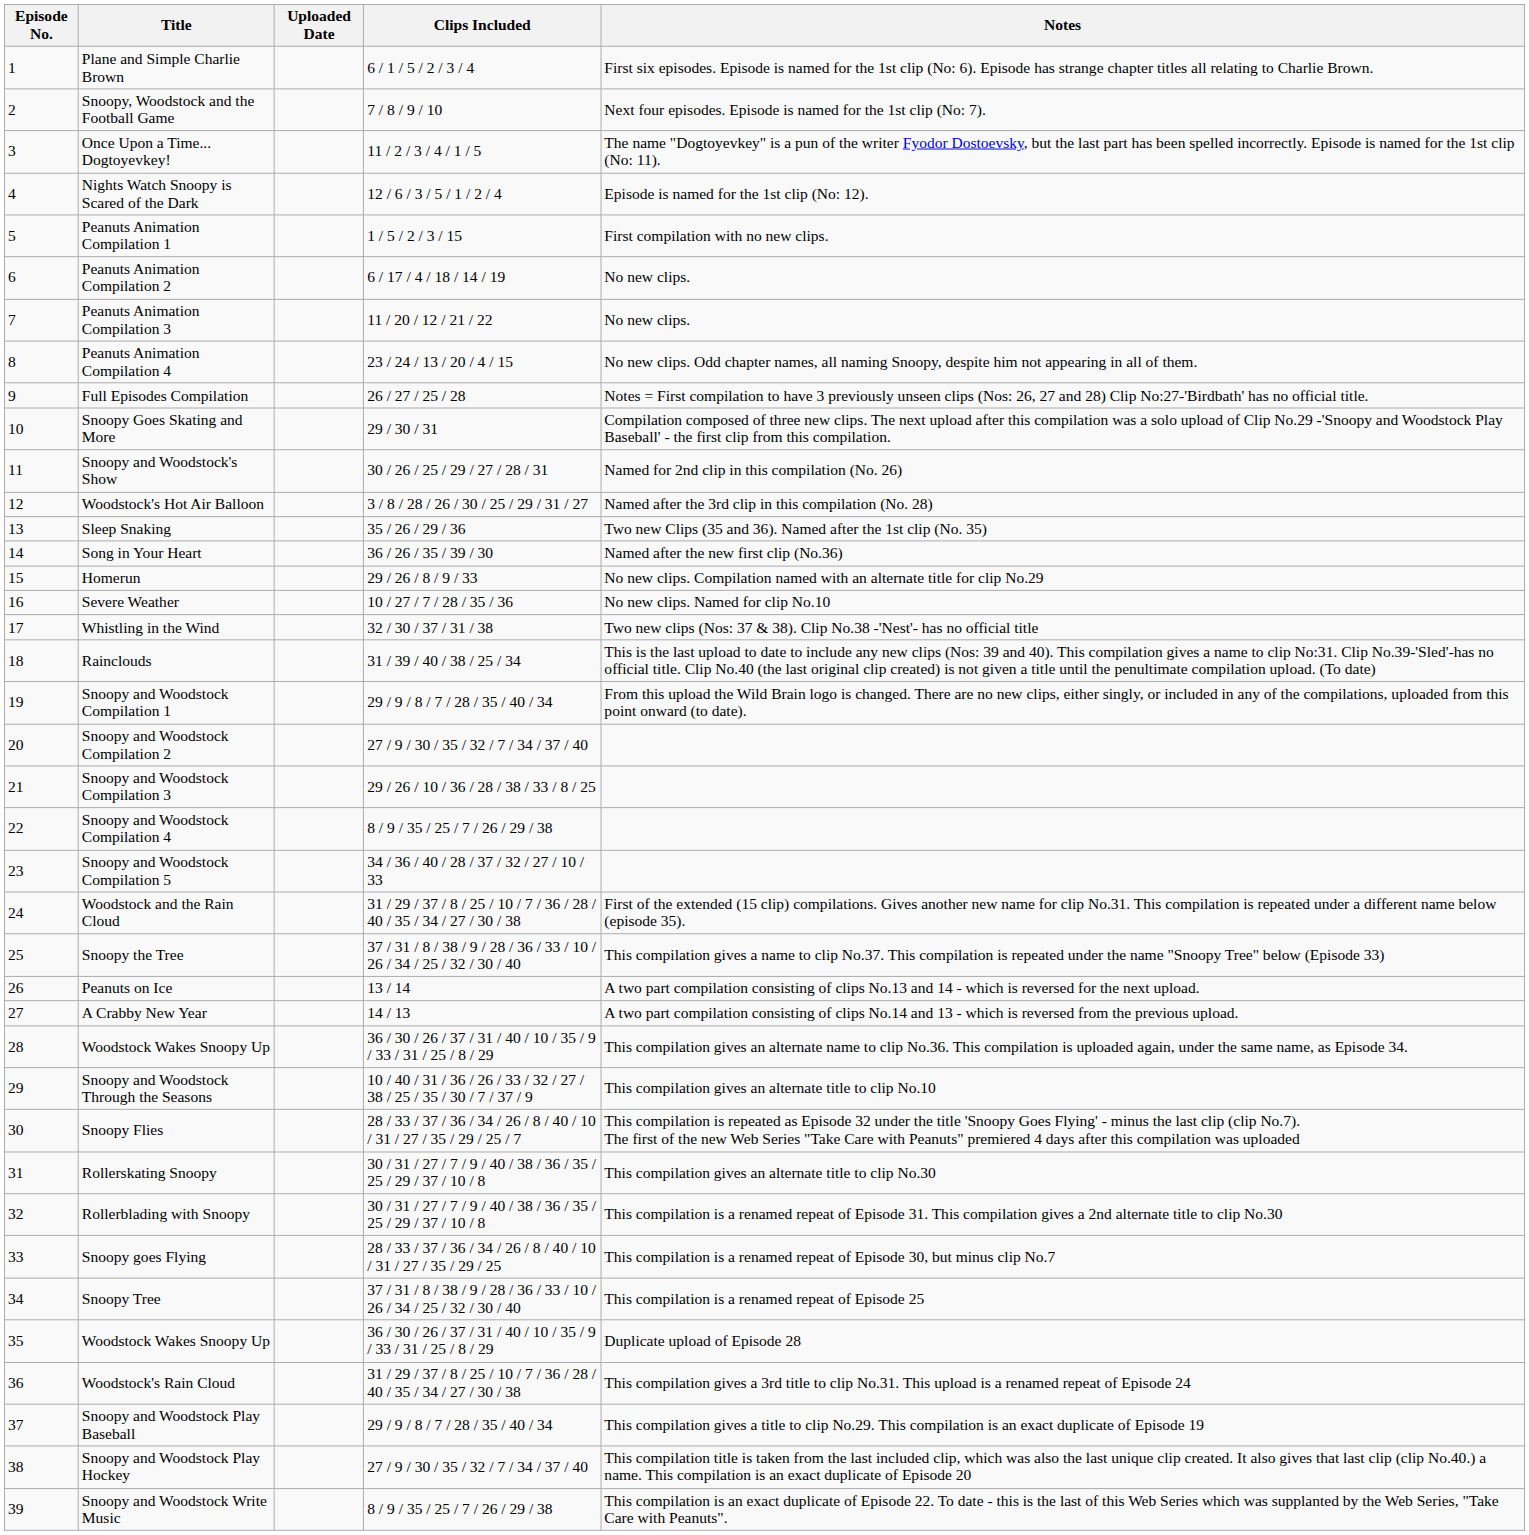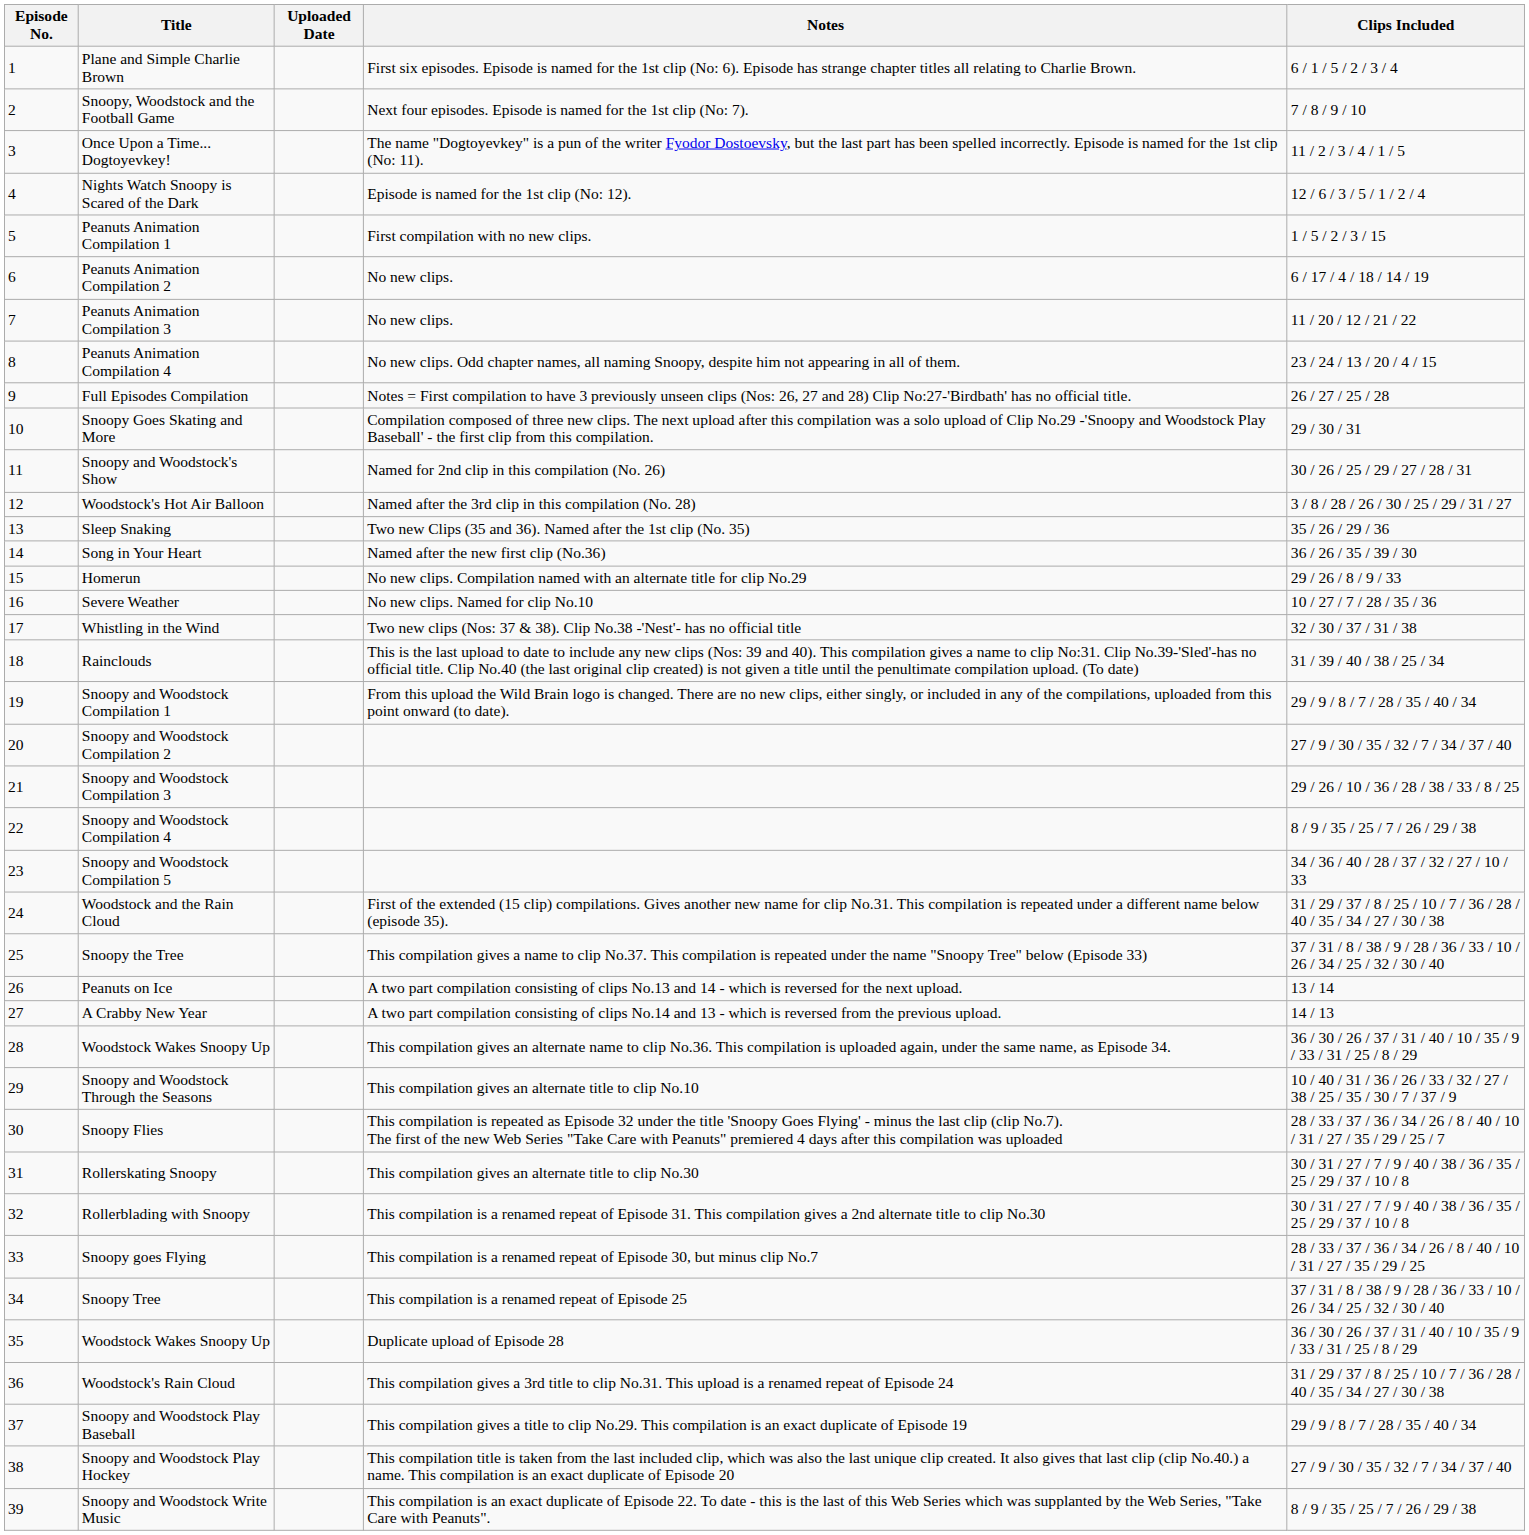 <table class="wikitable sortable static-row-numbers static-row-header-text">
 <tr>
 <th>Episode No.</th>
 <th>Title</th>
 <th>Uploaded Date</th>
+<th>Notes</th>
 <th>Clips Included</th>
-<th>Notes</th>
 </tr>
 <tr>
 <td>1</td>
 <td>Plane and Simple Charlie Brown</td>
 <td></td>
+<td>First six episodes. Episode is named for the 1st clip (No: 6). Episode has strange chapter titles all relating to Charlie Brown.</td>
 <td>6 / 1 / 5 / 2 / 3 / 4</td>
-<td>First six episodes. Episode is named for the 1st clip (No: 6). Episode has strange chapter titles all relating to Charlie Brown.</td>
 </tr>
 <tr>
 <td>2</td>
 <td>Snoopy, Woodstock and the Football Game</td>
 <td></td>
+<td>Next four episodes. Episode is named for the 1st clip (No: 7).</td>
 <td>7 / 8 / 9 / 10</td>
-<td>Next four episodes. Episode is named for the 1st clip (No: 7).</td>
 </tr>
 <tr>
 <td>3</td>
 <td>Once Upon a Time... Dogtoyevkey!</td>
 <td></td>
+<td>The name "Dogtoyevkey" is a pun of the writer <a href='#'>Fyodor Dostoevsky</a>, but the last part has been spelled incorrectly. Episode is named for the 1st clip (No: 11).</td>
 <td>11 / 2 / 3 / 4 / 1 / 5</td>
-<td>The name "Dogtoyevkey" is a pun of the writer <a href='#'>Fyodor Dostoevsky</a>, but the last part has been spelled incorrectly. Episode is named for the 1st clip (No: 11).</td>
 </tr>
 <tr>
 <td>4</td>
 <td>Nights Watch Snoopy is Scared of the Dark</td>
 <td></td>
+<td>Episode is named for the 1st clip (No: 12).</td>
 <td>12 / 6 / 3 / 5 / 1 / 2 / 4</td>
-<td>Episode is named for the 1st clip (No: 12).</td>
 </tr>
 <tr>
 <td>5</td>
 <td>Peanuts Animation Compilation 1</td>
 <td></td>
+<td>First compilation with no new clips.</td>
 <td>1 / 5 / 2 / 3 / 15</td>
-<td>First compilation with no new clips.</td>
 </tr>
 <tr>
 <td>6</td>
 <td>Peanuts Animation Compilation 2</td>
 <td></td>
+<td>No new clips.</td>
 <td>6 / 17 / 4 / 18 / 14 / 19</td>
-<td>No new clips.</td>
 </tr>
 <tr>
 <td>7</td>
 <td>Peanuts Animation Compilation 3</td>
 <td></td>
+<td>No new clips.</td>
 <td>11 / 20 / 12 / 21 / 22</td>
-<td>No new clips.</td>
 </tr>
 <tr>
 <td>8</td>
 <td>Peanuts Animation Compilation 4</td>
 <td></td>
+<td>No new clips. Odd chapter names, all naming Snoopy, despite him not appearing in all of them.</td>
 <td>23 / 24 / 13 / 20 / 4 / 15</td>
-<td>No new clips. Odd chapter names, all naming Snoopy, despite him not appearing in all of them.</td>
 </tr>
 <tr>
 <td>9</td>
 <td Snoopy and Woodstock>Full Episodes Compilation</td>
 <td></td>
+<td>Notes    	  = First compilation to have 3 previously unseen clips (Nos: 26, 27 and 28) Clip No:27-'Birdbath' has no official title.</td>
 <td>26 / 27 / 25 / 28</td>
-<td>Notes    	  = First compilation to have 3 previously unseen clips (Nos: 26, 27 and 28) Clip No:27-'Birdbath' has no official title.</td>
 </tr>
 <tr>
 <td>10</td>
 <td>Snoopy Goes Skating and More</td>
 <td></td>
+<td>Compilation composed of three new clips. The next upload after this compilation was a solo upload of Clip No.29 -'Snoopy and Woodstock Play Baseball' - the first clip from this compilation.</td>
 <td>29 / 30 / 31</td>
-<td>Compilation composed of three new clips. The next upload after this compilation was a solo upload of Clip No.29 -'Snoopy and Woodstock Play Baseball' - the first clip from this compilation.</td>
 </tr>
 <tr>
 <td>11</td>
 <td Snoopy and Woodstock>Snoopy and Woodstock's Show</td>
 <td></td>
+<td>Named for 2nd clip in this compilation (No. 26)</td>
 <td>30 / 26 / 25 / 29 / 27 / 28 / 31</td>
-<td>Named for 2nd clip in this compilation (No. 26)</td>
 </tr>
 <tr>
 <td>12</td>
 <td Snoopy and Woodstock>Woodstock's Hot Air Balloon</td>
 <td></td>
+<td>Named after the 3rd clip in this compilation (No. 28)</td>
 <td>3 / 8 / 28 / 26 / 30 / 25 / 29 / 31 / 27</td>
-<td>Named after the 3rd clip in this compilation (No. 28)</td>
 </tr>
 <tr>
 <td>13</td>
 <td Snoopy and Woodstock>Sleep Snaking</td>
 <td></td>
+<td>Two new Clips (35 and 36). Named after the 1st clip (No. 35)</td>
 <td>35 / 26 / 29 / 36</td>
-<td>Two new Clips (35 and 36). Named after the 1st clip (No. 35)</td>
 </tr>
 <tr>
 <td>14</td>
 <td Snoopy and Woodstock>Song in Your Heart</td>
 <td></td>
+<td>Named after the new first clip (No.36)</td>
 <td>36 / 26 / 35 / 39 / 30</td>
-<td>Named after the new first clip (No.36)</td>
 </tr>
 <tr>
 <td>15</td>
 <td Snoopy and Woodstock>Homerun</td>
 <td></td>
+<td>No new clips. Compilation named with an alternate title for clip No.29</td>
 <td>29 / 26 / 8 / 9 / 33</td>
-<td>No new clips. Compilation named with an alternate title for clip No.29</td>
 </tr>
 <tr>
 <td>16</td>
 <td Snoopy and Woodstock>Severe Weather</td>
 <td></td>
+<td>No new clips. Named for clip No.10</td>
 <td>10 / 27 / 7 / 28 / 35 / 36</td>
-<td>No new clips. Named for clip No.10</td>
 </tr>
 <tr>
 <td>17</td>
 <td Snoopy & Woodstock>Whistling in the Wind</td>
 <td></td>
+<td>Two new clips (Nos: 37 & 38). Clip No.38 -'Nest'- has no official title</td>
 <td>32 / 30 / 37 / 31 / 38</td>
-<td>Two new clips (Nos: 37 & 38). Clip No.38 -'Nest'- has no official title</td>
 </tr>
 <tr>
 <td>18</td>
 <td Snoopy and Woodstock>Rainclouds</td>
 <td></td>
+<td>This is the last upload to date to include any new clips (Nos: 39 and 40). This compilation gives a name to clip No:31. Clip No.39-'Sled'-has no official title. Clip No.40 (the last original clip created) is not given a title until the penultimate compilation upload. (To date)</td>
 <td>31 / 39 / 40 / 38 / 25 / 34</td>
-<td>This is the last upload to date to include any new clips (Nos: 39 and 40). This compilation gives a name to clip No:31. Clip No.39-'Sled'-has no official title. Clip No.40 (the last original clip created) is not given a title until the penultimate compilation upload. (To date)</td>
 </tr>
 <tr>
 <td>19</td>
 <td>Snoopy and Woodstock Compilation 1</td>
 <td></td>
+<td>From this upload the Wild Brain logo is changed. There are no new clips, either singly, or included in any of the compilations, uploaded from this point onward (to date).</td>
 <td>29 / 9 / 8 / 7 / 28 / 35 / 40 / 34</td>
-<td>From this upload the Wild Brain logo is changed. There are no new clips, either singly, or included in any of the compilations, uploaded from this point onward (to date).</td>
 </tr>
 <tr>
 <td>20</td>
 <td>Snoopy and Woodstock Compilation 2</td>
 <td></td>
+<td></td>
 <td>27 / 9 / 30 / 35 / 32 / 7 / 34 / 37 / 40</td>
-<td></td>
 </tr>
 <tr>
 <td>21</td>
 <td>Snoopy and Woodstock Compilation 3</td>
 <td></td>
+<td></td>
 <td>29 / 26 / 10 / 36 / 28 / 38 / 33 / 8 / 25</td>
-<td></td>
 </tr>
 <tr>
 <td>22</td>
 <td>Snoopy and Woodstock Compilation 4</td>
 <td></td>
+<td></td>
 <td>8 / 9 / 35 / 25 / 7 / 26 / 29 / 38</td>
-<td></td>
 </tr>
 <tr>
 <td>23</td>
 <td>Snoopy and Woodstock Compilation 5</td>
 <td></td>
+<td></td>
 <td>34 / 36 / 40 / 28 / 37 / 32 / 27 / 10 / 33</td>
-<td></td>
 </tr>
 <tr>
 <td>24</td>
 <td>Woodstock and the Rain Cloud</td>
 <td></td>
+<td>First of the extended (15 clip) compilations. Gives another new name for clip No.31. This compilation is repeated under a different name below (episode 35).</td>
 <td>31 / 29 / 37 / 8 / 25 / 10 / 7 / 36 / 28 / 40 / 35 / 34 / 27 / 30 / 38</td>
-<td>First of the extended (15 clip) compilations. Gives another new name for clip No.31. This compilation is repeated under a different name below (episode 35).</td>
 </tr>
 <tr>
 <td>25</td>
 <td>Snoopy the Tree</td>
 <td></td>
+<td>This compilation gives a name to clip No.37. This compilation is repeated under the name "Snoopy Tree" below (Episode 33)</td>
 <td>37 / 31 / 8 / 38 / 9 / 28 / 36 / 33 / 10 / 26 / 34 / 25 / 32 / 30 / 40</td>
-<td>This compilation gives a name to clip No.37. This compilation is repeated under the name "Snoopy Tree" below (Episode 33)</td>
 </tr>
 <tr>
 <td>26</td>
 <td>Peanuts on Ice</td>
 <td></td>
+<td>A two part compilation consisting of clips No.13 and 14 - which is reversed for the next upload.</td>
 <td>13 / 14</td>
-<td>A two part compilation consisting of clips No.13 and 14 - which is reversed for the next upload.</td>
 </tr>
 <tr>
 <td>27</td>
 <td>A Crabby New Year</td>
 <td></td>
+<td>A two part compilation consisting of clips No.14 and 13 - which is reversed from the previous upload.</td>
 <td>14 / 13</td>
-<td>A two part compilation consisting of clips No.14 and 13 - which is reversed from the previous upload.</td>
 </tr>
 <tr>
 <td>28</td>
 <td>Woodstock Wakes Snoopy Up</td>
 <td></td>
+<td>This compilation gives an alternate name to clip No.36. This compilation is uploaded again, under the same name, as Episode 34.</td>
 <td>36 / 30 / 26 / 37 / 31 / 40 / 10 / 35 / 9 / 33 / 31 / 25 / 8 / 29</td>
-<td>This compilation gives an alternate name to clip No.36. This compilation is uploaded again, under the same name, as Episode 34.</td>
 </tr>
 <tr>
 <td>29</td>
 <td>Snoopy and Woodstock Through the Seasons</td>
 <td></td>
+<td>This compilation gives an alternate title to clip No.10</td>
 <td>10 / 40 / 31 / 36 / 26 / 33 / 32 / 27 / 38 / 25 / 35 / 30 / 7 / 37 / 9</td>
-<td>This compilation gives an alternate title to clip No.10</td>
 </tr>
 <tr>
 <td>30</td>
 <td>Snoopy Flies</td>
 <td></td>
+<td>This compilation is repeated as Episode 32 under the title 'Snoopy Goes Flying' - minus the last clip (clip No.7).<br>The first of the new Web Series "Take Care with Peanuts" premiered 4 days after this compilation was uploaded</td>
 <td>28 / 33 / 37 / 36 / 34 / 26 / 8 / 40 / 10 / 31 / 27 / 35 / 29 / 25 / 7</td>
-<td>This compilation is repeated as Episode 32 under the title 'Snoopy Goes Flying' - minus the last clip (clip No.7).<br>The first of the new Web Series "Take Care with Peanuts" premiered 4 days after this compilation was uploaded</td>
 </tr>
 <tr>
 <td>31</td>
 <td>Rollerskating Snoopy</td>
 <td></td>
+<td>This compilation gives an alternate title to clip No.30</td>
 <td>30 / 31 / 27 / 7 / 9 / 40 / 38 / 36 / 35 / 25 / 29 / 37 / 10 / 8</td>
-<td>This compilation gives an alternate title to clip No.30</td>
 </tr>
 <tr>
 <td>32</td>
 <td>Rollerblading with Snoopy</td>
 <td></td>
+<td>This compilation is a renamed repeat of Episode 31. This compilation gives a 2nd alternate title to clip No.30</td>
 <td>30 / 31 / 27 / 7 / 9 / 40 / 38 / 36 / 35 / 25 / 29 / 37 / 10 / 8</td>
-<td>This compilation is a renamed repeat of Episode 31. This compilation gives a 2nd alternate title to clip No.30</td>
 </tr>
 <tr>
 <td>33</td>
 <td>Snoopy goes Flying</td>
 <td></td>
+<td>This compilation is a renamed repeat of Episode 30, but minus clip No.7</td>
 <td>28 / 33 / 37 / 36 / 34 / 26 / 8 / 40 / 10 / 31 / 27 / 35 / 29 / 25</td>
-<td>This compilation is a renamed repeat of Episode 30, but minus clip No.7</td>
 </tr>
 <tr>
 <td>34</td>
 <td>Snoopy Tree</td>
 <td></td>
+<td>This compilation is a renamed repeat of Episode 25</td>
 <td>37 / 31 / 8 / 38 / 9 / 28 / 36 / 33 / 10 / 26 / 34 / 25 / 32 / 30 / 40</td>
-<td>This compilation is a renamed repeat of Episode 25</td>
 </tr>
 <tr>
 <td>35</td>
 <td>Woodstock Wakes Snoopy Up</td>
 <td></td>
+<td>Duplicate upload of Episode 28</td>
 <td>36 / 30 / 26 / 37 / 31 / 40 / 10 / 35 / 9 / 33 / 31 / 25 / 8 / 29</td>
-<td>Duplicate upload of Episode 28</td>
 </tr>
 <tr>
 <td>36</td>
 <td>Woodstock's Rain Cloud</td>
 <td></td>
+<td>This compilation gives a 3rd title to clip No.31. This upload is a renamed repeat of Episode 24</td>
 <td>31 / 29 / 37 / 8 / 25 / 10 / 7 / 36 / 28 / 40 / 35 / 34 / 27 / 30 / 38</td>
-<td>This compilation gives a 3rd title to clip No.31. This upload is a renamed repeat of Episode 24</td>
 </tr>
 <tr>
 <td>37</td>
 <td>Snoopy and Woodstock Play Baseball</td>
 <td></td>
+<td>This compilation gives a title to clip No.29. This compilation is an exact duplicate of Episode 19</td>
 <td>29 / 9 / 8 / 7 / 28 / 35 / 40 / 34</td>
-<td>This compilation gives a title to clip No.29. This compilation is an exact duplicate of Episode 19</td>
 </tr>
 <tr>
 <td>38</td>
 <td>Snoopy and Woodstock Play Hockey</td>
 <td></td>
+<td>This compilation title is taken from the last included clip, which was also the last unique clip created. It also gives that last clip (clip No.40.) a name. This compilation is an exact duplicate of Episode 20</td>
 <td>27 / 9 / 30 / 35 / 32 / 7 / 34 / 37 / 40</td>
-<td>This compilation title is taken from the last included clip, which was also the last unique clip created. It also gives that last clip (clip No.40.) a name. This compilation is an exact duplicate of Episode 20</td>
 </tr>
 <tr>
 <td>39</td>
 <td>Snoopy and Woodstock Write Music</td>
 <td></td>
+<td>This compilation is an exact duplicate of Episode 22. To date - this is the last of this Web Series which was supplanted by the Web Series, "Take Care with Peanuts".</td>
 <td>8 / 9 / 35 / 25 / 7 / 26 / 29 / 38</td>
-<td>This compilation is an exact duplicate of Episode 22. To date - this is the last of this Web Series which was supplanted by the Web Series, "Take Care with Peanuts".</td>
 </tr>
 </table>
